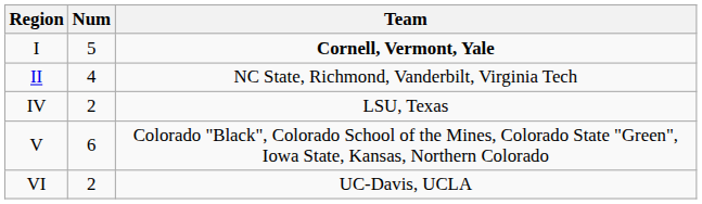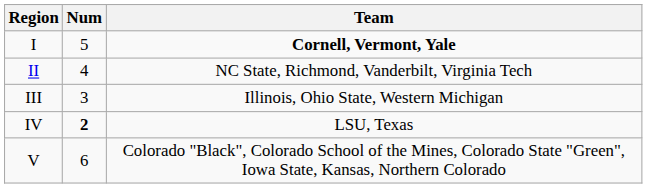 <table class="wikitable sortable" style="text-align:center">
 <tr>
 <th>Region</th>
 <th>Num</th>
 <th>Team</th>
 </tr>
 <tr>
 <td>I</td>
 <td>5</td>
 <td><strong>Cornell, Vermont, Yale</strong></td>
 </tr>
 <tr>
 <td><a href='#'>II</a></td>
 <td>4</td>
 <td>NC State, Richmond, Vanderbilt, Virginia Tech</td>
 </tr>
 <tr>
+<td>III</td>
+<td>3</td>
+<td>Illinois, Ohio State, Western Michigan</td>
+</tr>
+<tr>
 <td>IV</td>
-<td>2</td>
+<td><strong>2</strong></td>
 <td>LSU, Texas</td>
 </tr>
 <tr>
 <td>V</td>
 <td>6</td>
 <td>Colorado "Black", Colorado School of the Mines, Colorado State "Green", Iowa State, Kansas, Northern Colorado</td>
 </tr>
-<tr>
-<td>VI</td>
-<td>2</td>
-<td>UC-Davis, UCLA</td>
-</tr>
 </table>
